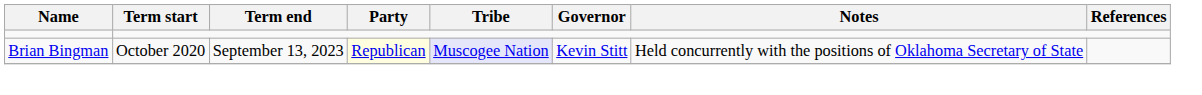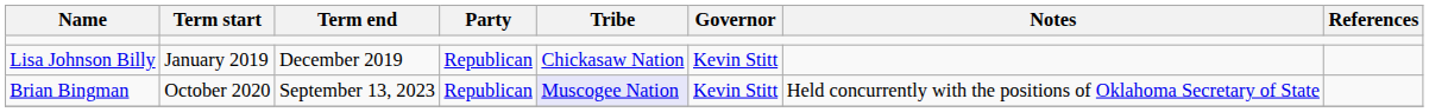 <table class="wikitable sortable">
 <tr>
 <th>Name</th>
 <th>Term start</th>
 <th>Term end</th>
 <th>Party</th>
 <th>Tribe</th>
 <th>Governor</th>
 <th>Notes</th>
 <th>References</th>
 </tr>
 <tr>
 <td></td>
 </tr>
 <tr>
+<td><a href='#'>Lisa Johnson Billy</a></td>
+<td>January 2019</td>
+<td>December 2019</td>
+<td><a href='#'>Republican</a></td>
+<td><a href='#'>Chickasaw Nation</a></td>
+<td><a href='#'>Kevin Stitt</a></td>
+<td></td>
+<td></td>
+</tr>
+<tr>
 <td><a href='#'>Brian Bingman</a></td>
 <td>October 2020</td>
 <td>September 13, 2023</td>
-<td style="background: lightyellow;"><a href='#'>Republican</a></td>
+<td><a href='#'>Republican</a></td>
 <td style="background: lavender;"><a href='#'>Muscogee Nation</a></td>
 <td><a href='#'>Kevin Stitt</a></td>
 <td>Held concurrently with the positions of <a href='#'>Oklahoma Secretary of State</a></td>
 <td></td>
 </tr>
 <tr>
 </tr>
 </table>
